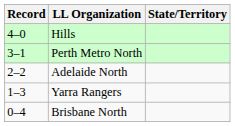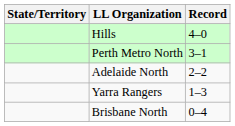 <table class="wikitable">
 <tr>
+<th>State/Territory</th>
+<th>LL Organization</th>
 <th>Record</th>
-<th>LL Organization</th>
-<th>State/Territory</th>
 </tr>
 <tr bgcolor="ccffcc">
+<td><strong></strong></td>
+<td>Hills</td>
 <td>4–0</td>
-<td>Hills</td>
-<td><strong></strong></td>
 </tr>
 <tr bgcolor="ccffcc">
+<td><strong></strong></td>
+<td>Perth Metro North</td>
 <td>3–1</td>
-<td>Perth Metro North</td>
-<td><strong></strong></td>
 </tr>
 <tr>
+<td><strong></strong></td>
+<td>Adelaide North</td>
 <td>2–2</td>
-<td>Adelaide North</td>
-<td><strong></strong></td>
 </tr>
 <tr>
+<td><strong></strong></td>
+<td>Yarra Rangers</td>
 <td>1–3</td>
-<td>Yarra Rangers</td>
-<td><strong></strong></td>
 </tr>
 <tr>
+<td><strong></strong></td>
+<td>Brisbane North</td>
 <td>0–4</td>
-<td>Brisbane North</td>
-<td><strong></strong></td>
 </tr>
 </table>
